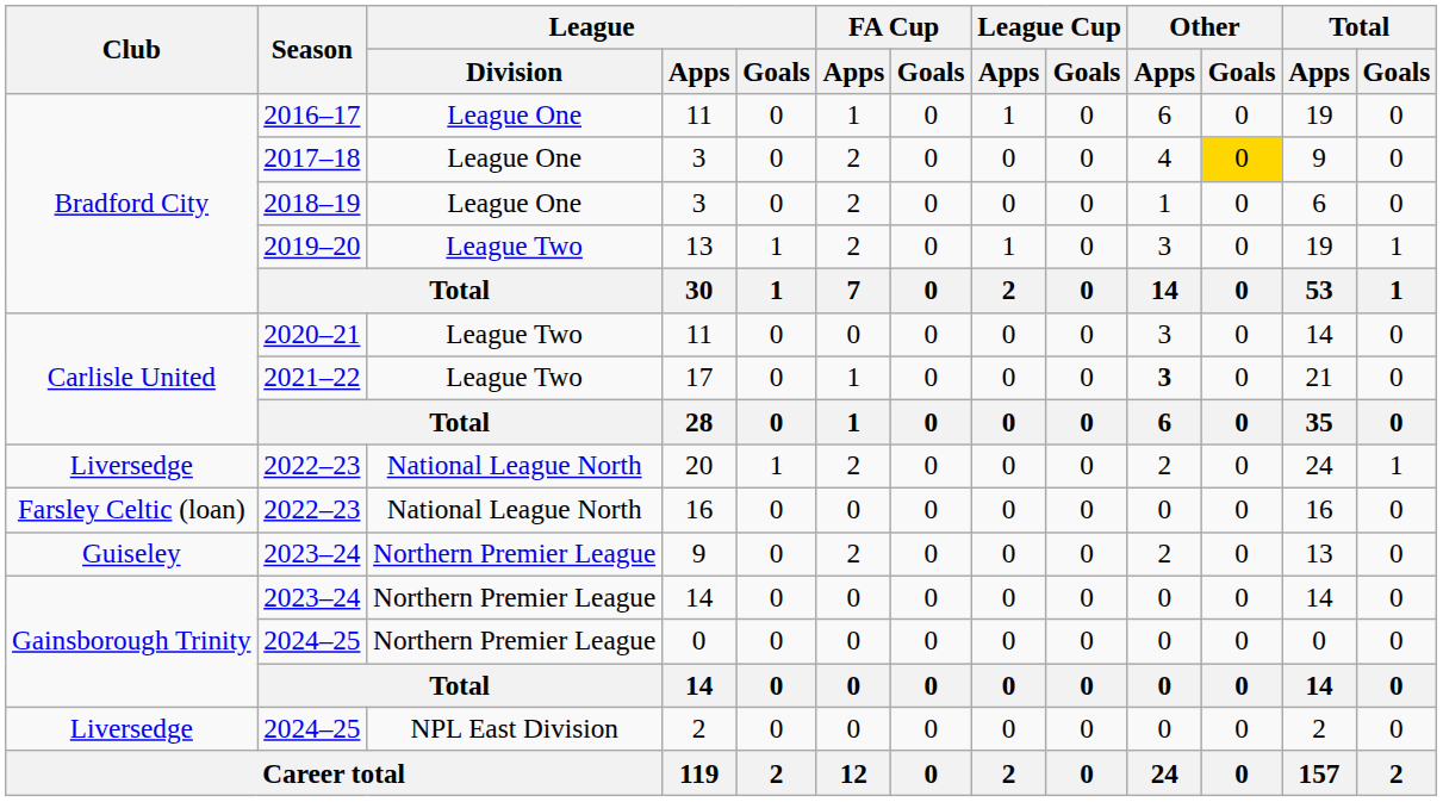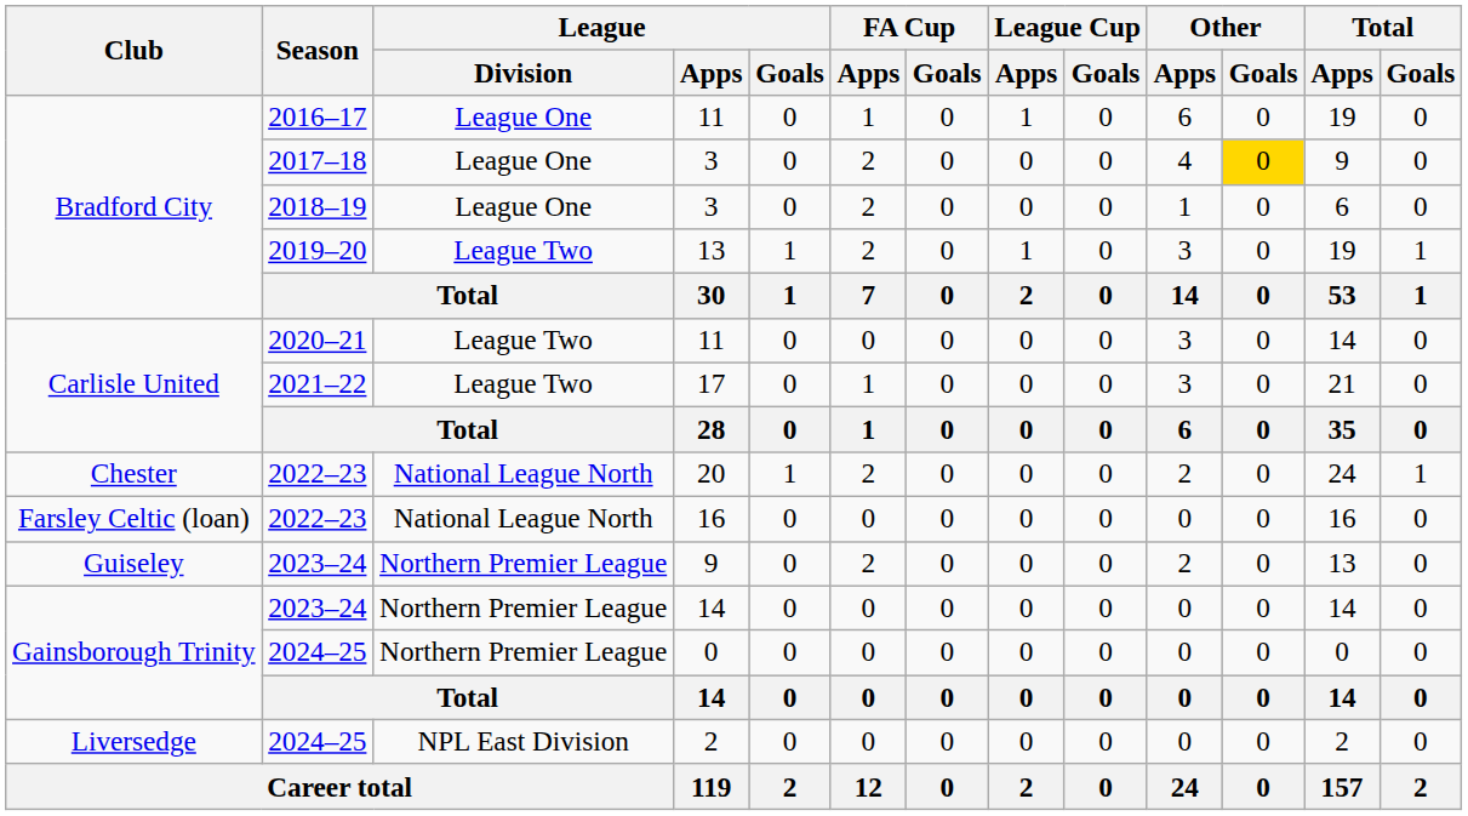 <table class="wikitable" style="text-align:center">
 <tr>
 <th rowspan="2">Club</th>
 <th rowspan="2">Season</th>
 <th colspan="3">League</th>
 <th colspan="2">FA Cup</th>
 <th colspan="2">League Cup</th>
 <th colspan="2">Other</th>
 <th colspan="2">Total</th>
 </tr>
 <tr>
 <th>Division</th>
 <th>Apps</th>
 <th>Goals</th>
 <th>Apps</th>
 <th>Goals</th>
 <th>Apps</th>
 <th>Goals</th>
 <th>Apps</th>
 <th>Goals</th>
 <th>Apps</th>
 <th>Goals</th>
 </tr>
 <tr>
 <td rowspan="5"><a href='#'>Bradford City</a></td>
 <td><a href='#'>2016–17</a></td>
 <td><a href='#'>League One</a></td>
 <td>11</td>
 <td>0</td>
 <td>1</td>
 <td>0</td>
 <td>1</td>
 <td>0</td>
 <td>6</td>
 <td>0</td>
 <td>19</td>
 <td>0</td>
 </tr>
 <tr>
 <td><a href='#'>2017–18</a></td>
 <td>League One</td>
 <td>3</td>
 <td>0</td>
 <td>2</td>
 <td>0</td>
 <td>0</td>
 <td>0</td>
 <td>4</td>
 <td style="background: gold;">0</td>
 <td>9</td>
 <td>0</td>
 </tr>
 <tr>
 <td><a href='#'>2018–19</a></td>
 <td>League One</td>
 <td>3</td>
 <td>0</td>
 <td>2</td>
 <td>0</td>
 <td>0</td>
 <td>0</td>
 <td>1</td>
 <td>0</td>
 <td>6</td>
 <td>0</td>
 </tr>
 <tr>
 <td><a href='#'>2019–20</a></td>
 <td><a href='#'>League Two</a></td>
 <td>13</td>
 <td>1</td>
 <td>2</td>
 <td>0</td>
 <td>1</td>
 <td>0</td>
 <td>3</td>
 <td>0</td>
 <td>19</td>
 <td>1</td>
 </tr>
 <tr>
 <th colspan="2">Total</th>
 <th>30</th>
 <th>1</th>
 <th>7</th>
 <th>0</th>
 <th>2</th>
 <th>0</th>
 <th>14</th>
 <th>0</th>
 <th>53</th>
 <th>1</th>
 </tr>
 <tr>
 <td rowspan="3"><a href='#'>Carlisle United</a></td>
 <td><a href='#'>2020–21</a></td>
 <td>League Two</td>
 <td>11</td>
 <td>0</td>
 <td>0</td>
 <td>0</td>
 <td>0</td>
 <td>0</td>
 <td>3</td>
 <td>0</td>
 <td>14</td>
 <td>0</td>
 </tr>
 <tr>
 <td><a href='#'>2021–22</a></td>
 <td>League Two</td>
 <td>17</td>
 <td>0</td>
 <td>1</td>
 <td>0</td>
 <td>0</td>
 <td>0</td>
-<td><strong>3</strong></td>
+<td>3</td>
 <td>0</td>
 <td>21</td>
 <td>0</td>
 </tr>
 <tr>
 <th colspan="2">Total</th>
 <th>28</th>
 <th>0</th>
 <th>1</th>
 <th>0</th>
 <th>0</th>
 <th>0</th>
 <th>6</th>
 <th>0</th>
 <th>35</th>
 <th>0</th>
 </tr>
 <tr>
-<td><a href='#'>Liversedge</a></td>
+<td><a href='#'>Chester</a></td>
 <td><a href='#'>2022–23</a></td>
 <td><a href='#'>National League North</a></td>
 <td>20</td>
 <td>1</td>
 <td>2</td>
 <td>0</td>
 <td>0</td>
 <td>0</td>
 <td>2</td>
 <td>0</td>
 <td>24</td>
 <td>1</td>
 </tr>
 <tr>
 <td><a href='#'>Farsley Celtic</a> (loan)</td>
 <td><a href='#'>2022–23</a></td>
 <td>National League North</td>
 <td>16</td>
 <td>0</td>
 <td>0</td>
 <td>0</td>
 <td>0</td>
 <td>0</td>
 <td>0</td>
 <td>0</td>
 <td>16</td>
 <td>0</td>
 </tr>
 <tr>
 <td><a href='#'>Guiseley</a></td>
 <td><a href='#'>2023–24</a></td>
 <td><a href='#'>Northern Premier League</a></td>
 <td>9</td>
 <td>0</td>
 <td>2</td>
 <td>0</td>
 <td>0</td>
 <td>0</td>
 <td>2</td>
 <td>0</td>
 <td>13</td>
 <td>0</td>
 </tr>
 <tr>
 <td rowspan=3><a href='#'>Gainsborough Trinity</a></td>
 <td><a href='#'>2023–24</a></td>
 <td>Northern Premier League</td>
 <td>14</td>
 <td>0</td>
 <td>0</td>
 <td>0</td>
 <td>0</td>
 <td>0</td>
 <td>0</td>
 <td>0</td>
 <td>14</td>
 <td>0</td>
 </tr>
 <tr>
 <td><a href='#'>2024–25</a></td>
 <td>Northern Premier League</td>
 <td>0</td>
 <td>0</td>
 <td>0</td>
 <td>0</td>
 <td>0</td>
 <td>0</td>
 <td>0</td>
 <td>0</td>
 <td>0</td>
 <td>0</td>
 </tr>
 <tr>
 <th colspan="2">Total</th>
 <th>14</th>
 <th>0</th>
 <th>0</th>
 <th>0</th>
 <th>0</th>
 <th>0</th>
 <th>0</th>
 <th>0</th>
 <th>14</th>
 <th>0</th>
 </tr>
 <tr>
 <td><a href='#'>Liversedge</a></td>
 <td><a href='#'>2024–25</a></td>
 <td>NPL East Division</td>
 <td>2</td>
 <td>0</td>
 <td>0</td>
 <td>0</td>
 <td>0</td>
 <td>0</td>
 <td>0</td>
 <td>0</td>
 <td>2</td>
 <td>0</td>
 </tr>
 <tr>
 <th colspan="3">Career total</th>
 <th>119</th>
 <th>2</th>
 <th>12</th>
 <th>0</th>
 <th>2</th>
 <th>0</th>
 <th>24</th>
 <th>0</th>
 <th>157</th>
 <th>2</th>
 </tr>
 </table>
